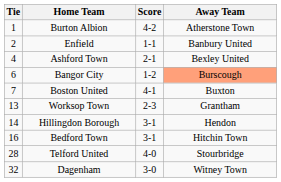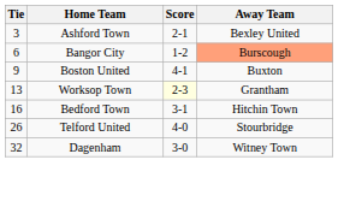 <table class="wikitable" style="text-align:center;">
 <tr>
 <th width=20>Tie</th>
 <th width=175>Home Team</th>
 <th width=20>Score</th>
 <th width=175>Away Team</th>
 </tr>
 <tr>
-<td>1</td>
-<td>Burton Albion</td>
-<td>4-2</td>
-<td>Atherstone Town</td>
-</tr>
-<tr>
-<td>2</td>
-<td>Enfield</td>
-<td>1-1</td>
-<td>Banbury United</td>
-</tr>
-<tr>
-<td>4</td>
+<td>3</td>
 <td>Ashford Town</td>
 <td>2-1</td>
 <td>Bexley United</td>
 </tr>
 <tr>
 <td>6</td>
 <td>Bangor City</td>
 <td>1-2</td>
 <td style="background: lightsalmon;">Burscough</td>
 </tr>
 <tr>
-<td>7</td>
+<td>9</td>
 <td>Boston United</td>
 <td>4-1</td>
 <td>Buxton</td>
 </tr>
 <tr>
 <td>13</td>
 <td>Worksop Town</td>
-<td>2-3</td>
+<td style="background: lightyellow;">2-3</td>
 <td>Grantham</td>
-</tr>
-<tr>
-<td>14</td>
-<td>Hillingdon Borough</td>
-<td>3-1</td>
-<td>Hendon</td>
 </tr>
 <tr>
 <td>16</td>
 <td>Bedford Town</td>
 <td>3-1</td>
 <td>Hitchin Town</td>
 </tr>
 <tr>
-<td>28</td>
+<td>26</td>
 <td>Telford United</td>
 <td>4-0</td>
 <td>Stourbridge</td>
 </tr>
 <tr>
 <td>32</td>
 <td>Dagenham</td>
 <td>3-0</td>
 <td>Witney Town</td>
 </tr>
 </table>
